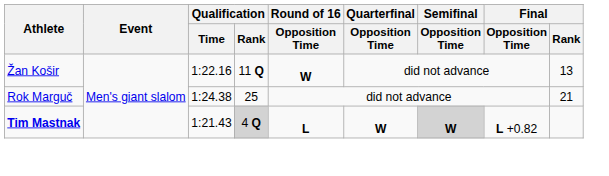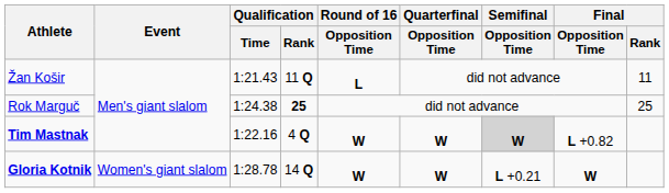 <table class="wikitable" style="font-size:90%">
 <tr>
 <th rowspan="2">Athlete</th>
 <th rowspan="2">Event</th>
 <th colspan="2">Qualification</th>
 <th>Round of 16</th>
 <th>Quarterfinal</th>
 <th>Semifinal</th>
 <th colspan=2>Final</th>
 </tr>
 <tr style="font-size:95%">
 <th>Time</th>
 <th>Rank</th>
 <th>Opposition<br>Time</th>
 <th>Opposition<br>Time</th>
 <th>Opposition<br>Time</th>
 <th>Opposition<br>Time</th>
 <th>Rank</th>
 </tr>
 <tr align=center>
 <td align=left><a href='#'>Žan Košir</a></td>
 <td align=left rowspan=3><a href='#'>Men's giant slalom</a></td>
-<td>1:22.16</td>
+<td>1:21.43</td>
 <td>11 <strong>Q</strong></td>
-<td><br><strong>W</strong></td>
+<td><br><strong>L</strong> </td>
 <td colspan=3>did not advance</td>
-<td>13</td>
+<td>11</td>
 </tr>
 <tr align=center>
 <td align=left><a href='#'>Rok Marguč</a></td>
 <td>1:24.38</td>
+<td><strong>25</strong></td>
+<td colspan=4>did not advance</td>
 <td>25</td>
-<td colspan=4>did not advance</td>
-<td>21</td>
 </tr>
 <tr align=center>
 <td align=left><strong><a href='#'>Tim Mastnak</a></strong></td>
-<td>1:21.43</td>
-<td style="background: lightgrey;">4 <strong>Q</strong></td>
-<td><br><strong>L</strong> </td>
+<td>1:22.16</td>
+<td>4 <strong>Q</strong></td>
+<td><br><strong>W</strong></td>
 <td><br><strong>W</strong></td>
 <td style="background: lightgrey;"><br><strong>W</strong></td>
 <td><br><strong>L</strong> +0.82</td>
 <td></td>
 </tr>
+<tr align=center>
+<td align=left><strong><a href='#'>Gloria Kotnik</a></strong></td>
+<td align=left><a href='#'>Women's giant slalom</a></td>
+<td>1:28.78</td>
+<td>14 <strong>Q</strong></td>
+<td><br><strong>W</strong></td>
+<td><br><strong>W</strong></td>
+<td><br><strong>L</strong> +0.21</td>
+<td><br><strong>W</strong></td>
+<td></td>
+</tr>
 </table>
